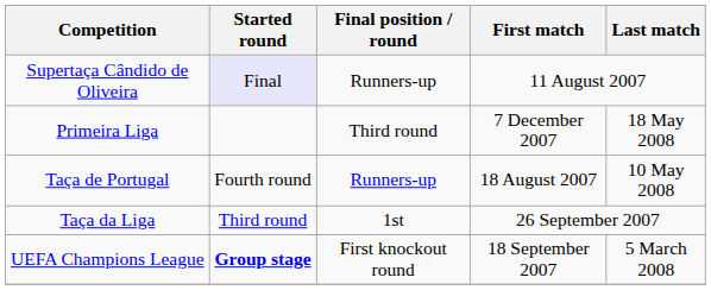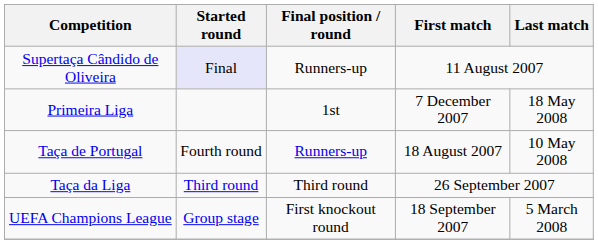 <table class="wikitable" style="text-align:center;">
 <tr>
 <th>Competition</th>
 <th>Started round</th>
 <th>Final position / round</th>
 <th>First match</th>
 <th>Last match</th>
 </tr>
 <tr>
 <td><a href='#'>Supertaça Cândido de Oliveira</a></td>
 <td style="background: lavender;">Final</td>
 <td>Runners-up</td>
 <td colspan="2">11 August 2007</td>
 </tr>
 <tr>
 <td><a href='#'>Primeira Liga</a></td>
 <td></td>
-<td>Third round</td>
+<td>1st</td>
 <td>7 December 2007</td>
 <td>18 May 2008</td>
 </tr>
 <tr>
 <td><a href='#'>Taça de Portugal</a></td>
 <td>Fourth round</td>
 <td><a href='#'>Runners-up</a></td>
 <td>18 August 2007</td>
 <td>10 May 2008</td>
 </tr>
 <tr>
 <td><a href='#'>Taça da Liga</a></td>
 <td><a href='#'>Third round</a></td>
-<td>1st</td>
+<td>Third round</td>
 <td colspan="2">26 September 2007</td>
 </tr>
 <tr>
 <td><a href='#'>UEFA Champions League</a></td>
-<td><strong><a href='#'>Group stage</a></strong></td>
+<td><a href='#'>Group stage</a></td>
 <td>First knockout round</td>
 <td>18 September 2007</td>
 <td>5 March 2008</td>
 </tr>
 <tr>
 </tr>
 </table>
